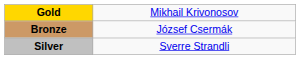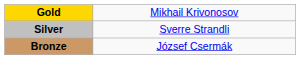 <table class="wikitable" style="text-align:center; " width="35%">
 <tr>
 <td bgcolor="gold"><strong>Gold</strong></td>
 <td><a href='#'>Mikhail Krivonosov</a><br>  <small><em></em></small></td>
 </tr>
 <tr>
+<td bgcolor="silver"><strong>Silver</strong></td>
+<td><a href='#'>Sverre Strandli</a><br>  <small><em></em></small></td>
+</tr>
+<tr>
 <td bgcolor="CC9966"><strong>Bronze</strong></td>
 <td><a href='#'>József Csermák</a><br>  <small><em></em></small></td>
 </tr>
-<tr>
-<td bgcolor="silver"><strong>Silver</strong></td>
-<td><a href='#'>Sverre Strandli</a><br>  <small><em></em></small></td>
-</tr>
 </table>
